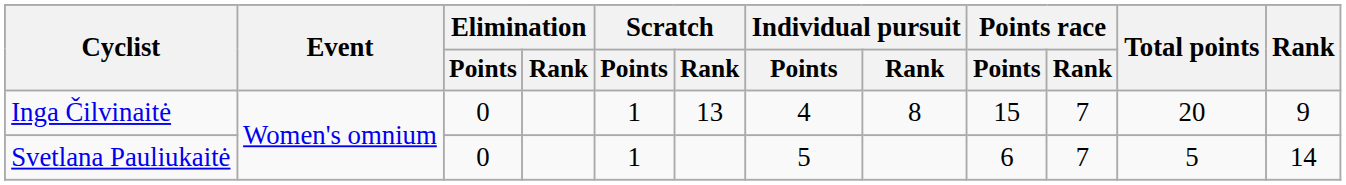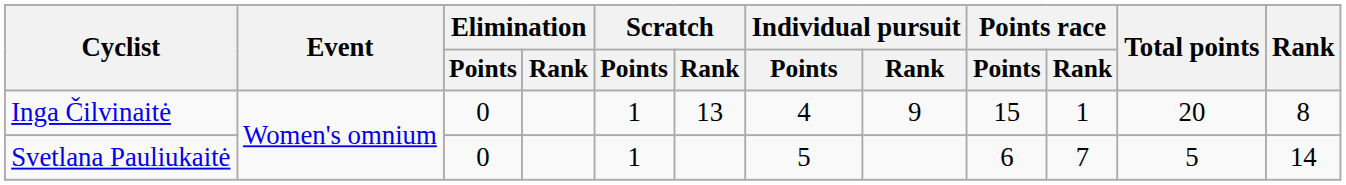 <table class="wikitable" style="font-size:90%">
 <tr>
 <th rowspan="2">Cyclist</th>
 <th rowspan="2">Event</th>
 <th colspan=2>Elimination</th>
 <th colspan=2>Scratch</th>
 <th colspan=2>Individual pursuit</th>
 <th colspan=2>Points race</th>
 <th rowspan=2>Total points</th>
 <th rowspan=2>Rank</th>
 </tr>
 <tr style="font-size:95%">
 <th>Points</th>
 <th>Rank</th>
 <th>Points</th>
 <th>Rank</th>
 <th>Points</th>
 <th>Rank</th>
 <th>Points</th>
 <th>Rank</th>
 </tr>
 <tr align=center>
 <td align=left><a href='#'>Inga Čilvinaitė</a></td>
 <td align=left rowspan=2><a href='#'>Women's omnium</a></td>
 <td>0</td>
 <td></td>
 <td>1</td>
 <td>13</td>
 <td>4</td>
+<td>9</td>
+<td>15</td>
+<td>1</td>
+<td>20</td>
 <td>8</td>
-<td>15</td>
-<td>7</td>
-<td>20</td>
-<td>9</td>
 </tr>
 <tr align=center>
 <td align=left><a href='#'>Svetlana Pauliukaitė</a></td>
 <td>0</td>
 <td></td>
 <td>1</td>
 <td></td>
 <td>5</td>
 <td></td>
 <td>6</td>
 <td>7</td>
 <td>5</td>
 <td>14</td>
 </tr>
 </table>
